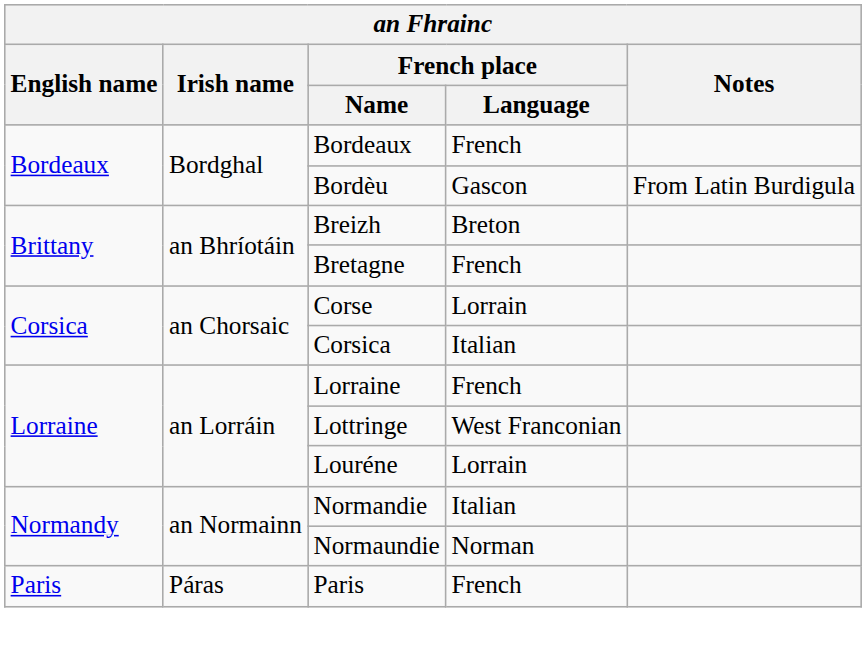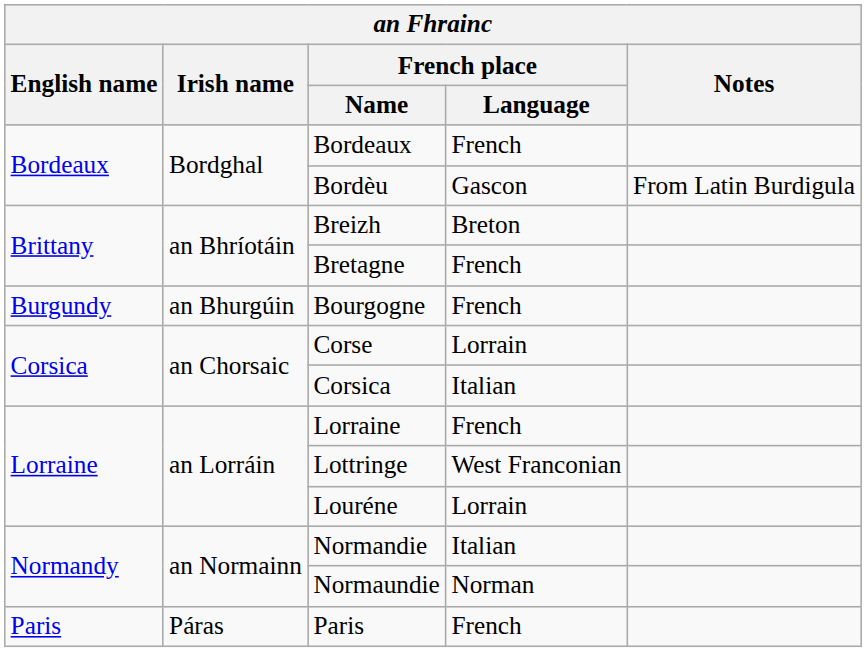 <table class="wikitable sortable">
 <tr>
 <th colspan="5"> <em>an Fhrainc</em></th>
 </tr>
 <tr>
 <th rowspan="2">English name</th>
 <th rowspan="2">Irish name</th>
 <th colspan="2">French place</th>
 <th rowspan="2">Notes</th>
 </tr>
 <tr>
 <th>Name</th>
 <th>Language</th>
 </tr>
 <tr>
 <td rowspan="2"><a href='#'>Bordeaux</a></td>
 <td rowspan="2">Bordghal</td>
 <td>Bordeaux</td>
 <td>French</td>
 <td></td>
 </tr>
 <tr>
 <td>Bordèu</td>
 <td>Gascon</td>
 <td>From Latin Burdigula</td>
 </tr>
 <tr>
 <td rowspan="2"><a href='#'>Brittany</a></td>
 <td rowspan="2">an Bhríotáin</td>
 <td>Breizh</td>
 <td>Breton</td>
 <td></td>
 </tr>
 <tr>
 <td>Bretagne</td>
+<td>French</td>
+<td></td>
+</tr>
+<tr>
+<td><a href='#'>Burgundy</a></td>
+<td>an Bhurgúin</td>
+<td>Bourgogne</td>
 <td>French</td>
 <td></td>
 </tr>
 <tr>
 <td rowspan="2"><a href='#'>Corsica</a></td>
 <td rowspan="2">an Chorsaic</td>
 <td>Corse</td>
 <td>Lorrain</td>
 <td></td>
 </tr>
 <tr>
 <td>Corsica</td>
 <td>Italian</td>
 <td></td>
 </tr>
 <tr>
 <td rowspan="3"><a href='#'>Lorraine</a></td>
 <td rowspan="3">an Lorráin</td>
 <td>Lorraine</td>
 <td>French</td>
 <td></td>
 </tr>
 <tr>
 <td>Lottringe</td>
 <td>West Franconian</td>
 <td></td>
 </tr>
 <tr>
 <td>Louréne</td>
 <td>Lorrain</td>
 <td></td>
 </tr>
 <tr>
 <td rowspan="2"><a href='#'>Normandy</a></td>
 <td rowspan="2">an Normainn</td>
 <td>Normandie</td>
 <td>Italian</td>
 <td></td>
 </tr>
 <tr>
 <td>Normaundie</td>
 <td>Norman</td>
 <td></td>
 </tr>
 <tr>
 <td><a href='#'>Paris</a></td>
 <td>Páras</td>
 <td>Paris</td>
 <td>French</td>
 <td></td>
 </tr>
 </table>
